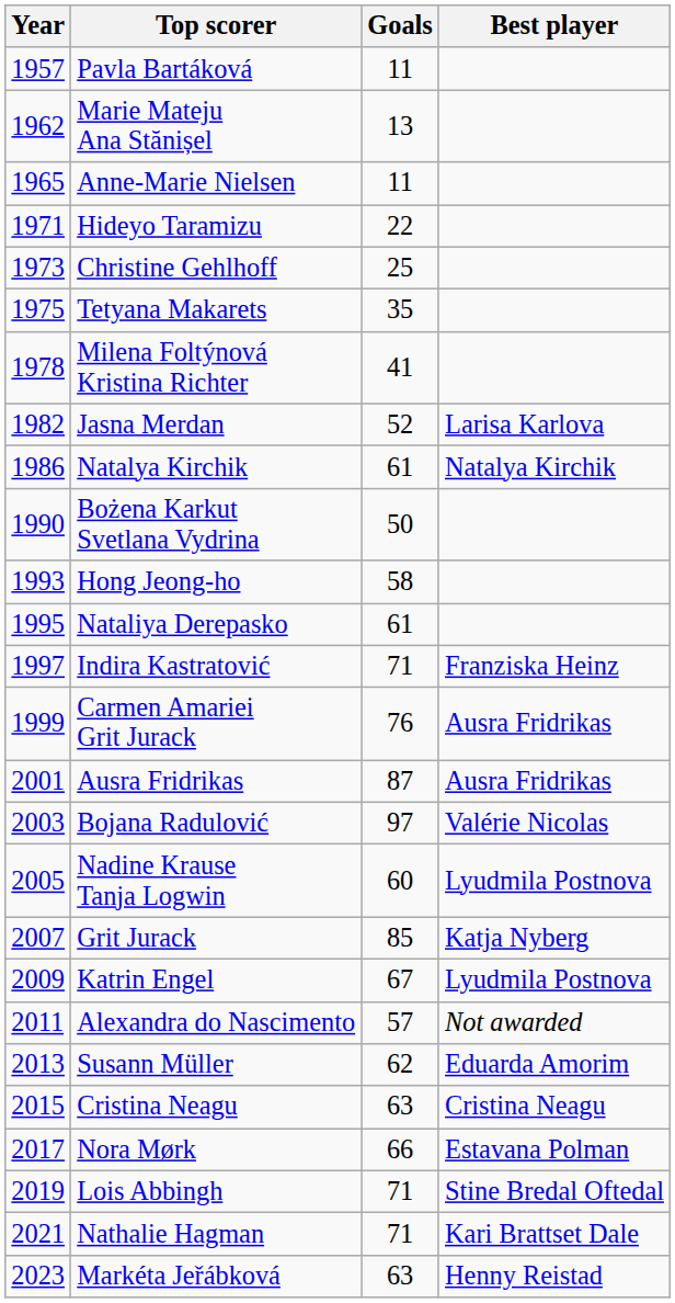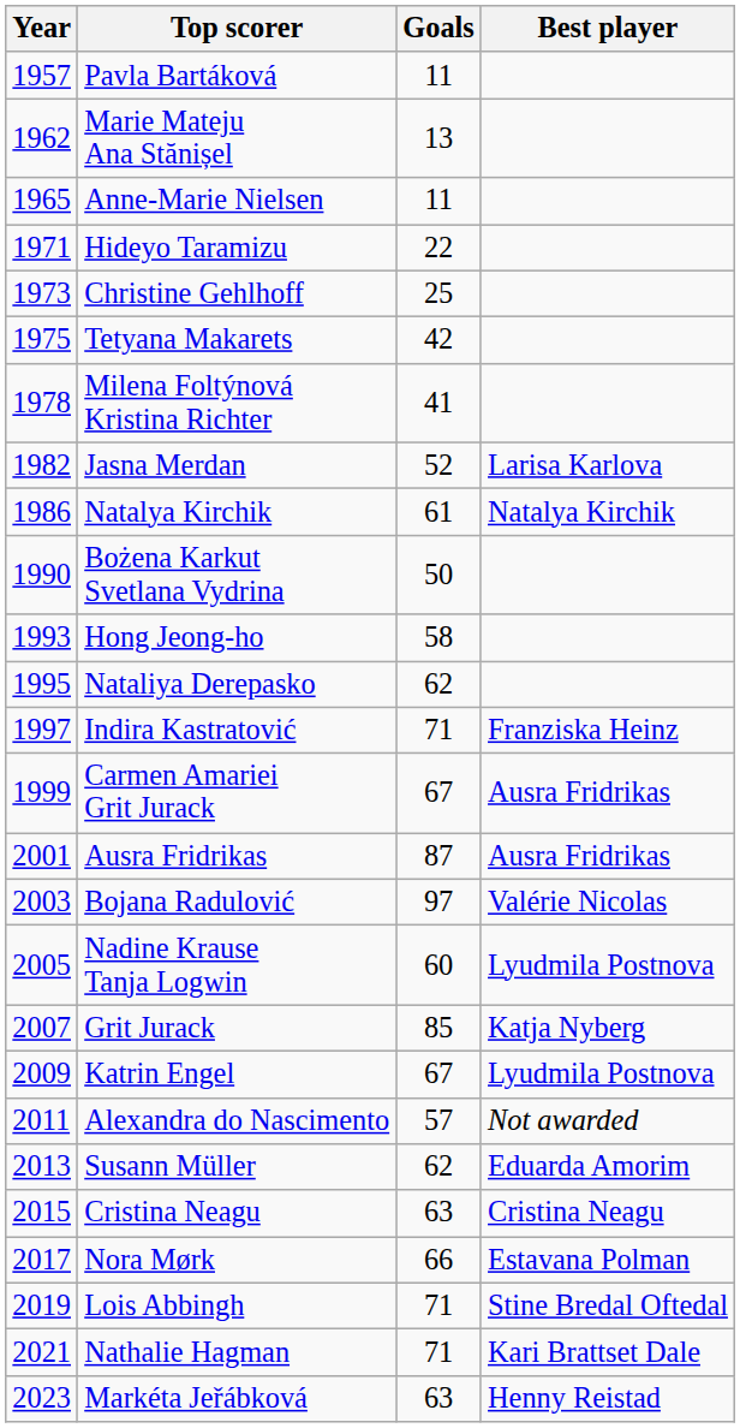 <table class="wikitable">
 <tr>
 <th>Year</th>
 <th>Top scorer</th>
 <th>Goals</th>
 <th>Best player</th>
 </tr>
 <tr>
 <td><a href='#'>1957</a></td>
 <td> <a href='#'>Pavla Bartáková</a></td>
 <td align=center>11</td>
 <td></td>
 </tr>
 <tr>
 <td><a href='#'>1962</a></td>
 <td> <a href='#'>Marie Mateju</a><br> <a href='#'>Ana Stănișel</a></td>
 <td align=center>13</td>
 <td></td>
 </tr>
 <tr>
 <td><a href='#'>1965</a></td>
 <td> <a href='#'>Anne-Marie Nielsen</a></td>
 <td align=center>11</td>
 <td></td>
 </tr>
 <tr>
 <td><a href='#'>1971</a></td>
 <td> <a href='#'>Hideyo Taramizu</a></td>
 <td align=center>22</td>
 <td></td>
 </tr>
 <tr>
 <td><a href='#'>1973</a></td>
 <td> <a href='#'>Christine Gehlhoff</a></td>
 <td align=center>25</td>
 <td></td>
 </tr>
 <tr>
 <td><a href='#'>1975</a></td>
 <td> <a href='#'>Tetyana Makarets</a></td>
-<td align=center>35</td>
+<td align=center>42</td>
 <td></td>
 </tr>
 <tr>
 <td><a href='#'>1978</a></td>
 <td> <a href='#'>Milena Foltýnová</a><br> <a href='#'>Kristina Richter</a></td>
 <td align=center>41</td>
 <td></td>
 </tr>
 <tr>
 <td><a href='#'>1982</a></td>
 <td> <a href='#'>Jasna Merdan</a></td>
 <td align=center>52</td>
 <td> <a href='#'>Larisa Karlova</a></td>
 </tr>
 <tr>
 <td><a href='#'>1986</a></td>
 <td> <a href='#'>Natalya Kirchik</a></td>
 <td align=center>61</td>
 <td> <a href='#'>Natalya Kirchik</a></td>
 </tr>
 <tr>
 <td><a href='#'>1990</a></td>
 <td> <a href='#'>Bożena Karkut</a><br> <a href='#'>Svetlana Vydrina</a></td>
 <td align=center>50</td>
 <td></td>
 </tr>
 <tr>
 <td><a href='#'>1993</a></td>
 <td> <a href='#'>Hong Jeong-ho</a></td>
 <td align=center>58</td>
 <td></td>
 </tr>
 <tr>
 <td><a href='#'>1995</a></td>
 <td> <a href='#'>Nataliya Derepasko</a></td>
-<td align=center>61</td>
+<td align=center>62</td>
 <td></td>
 </tr>
 <tr>
 <td><a href='#'>1997</a></td>
 <td> <a href='#'>Indira Kastratović</a></td>
 <td align=center>71</td>
 <td> <a href='#'>Franziska Heinz</a></td>
 </tr>
 <tr>
 <td><a href='#'>1999</a></td>
 <td> <a href='#'>Carmen Amariei</a><br> <a href='#'>Grit Jurack</a></td>
-<td align=center>76</td>
+<td align=center>67</td>
 <td> <a href='#'>Ausra Fridrikas</a></td>
 </tr>
 <tr>
 <td><a href='#'>2001</a></td>
 <td> <a href='#'>Ausra Fridrikas</a></td>
 <td align=center>87</td>
 <td> <a href='#'>Ausra Fridrikas</a></td>
 </tr>
 <tr>
 <td><a href='#'>2003</a></td>
 <td> <a href='#'>Bojana Radulović</a></td>
 <td align=center>97</td>
 <td> <a href='#'>Valérie Nicolas</a></td>
 </tr>
 <tr>
 <td><a href='#'>2005</a></td>
 <td> <a href='#'>Nadine Krause</a><br> <a href='#'>Tanja Logwin</a></td>
 <td align=center>60</td>
 <td> <a href='#'>Lyudmila Postnova</a></td>
 </tr>
 <tr>
 <td><a href='#'>2007</a></td>
 <td> <a href='#'>Grit Jurack</a></td>
 <td align=center>85</td>
 <td> <a href='#'>Katja Nyberg</a></td>
 </tr>
 <tr>
 <td><a href='#'>2009</a></td>
 <td> <a href='#'>Katrin Engel</a></td>
 <td align=center>67</td>
 <td> <a href='#'>Lyudmila Postnova</a></td>
 </tr>
 <tr>
 <td><a href='#'>2011</a></td>
 <td> <a href='#'>Alexandra do Nascimento</a></td>
 <td align=center>57</td>
 <td><em>Not awarded</em></td>
 </tr>
 <tr>
 <td><a href='#'>2013</a></td>
 <td> <a href='#'>Susann Müller</a></td>
 <td align=center>62</td>
 <td> <a href='#'>Eduarda Amorim</a></td>
 </tr>
 <tr>
 <td><a href='#'>2015</a></td>
 <td> <a href='#'>Cristina Neagu</a></td>
 <td align=center>63</td>
 <td> <a href='#'>Cristina Neagu</a></td>
 </tr>
 <tr>
 <td><a href='#'>2017</a></td>
 <td> <a href='#'>Nora Mørk</a></td>
 <td align=center>66</td>
 <td> <a href='#'>Estavana Polman</a></td>
 </tr>
 <tr>
 <td><a href='#'>2019</a></td>
 <td> <a href='#'>Lois Abbingh</a></td>
 <td align=center>71</td>
 <td> <a href='#'>Stine Bredal Oftedal</a></td>
 </tr>
 <tr>
 <td><a href='#'>2021</a></td>
 <td> <a href='#'>Nathalie Hagman</a></td>
 <td align=center>71</td>
 <td> <a href='#'>Kari Brattset Dale</a></td>
 </tr>
 <tr>
 <td><a href='#'>2023</a></td>
 <td> <a href='#'>Markéta Jeřábková</a></td>
 <td align=center>63</td>
 <td> <a href='#'>Henny Reistad</a></td>
 </tr>
 </table>
